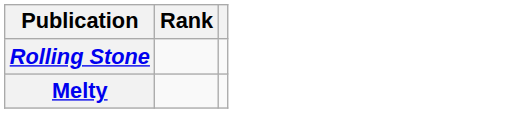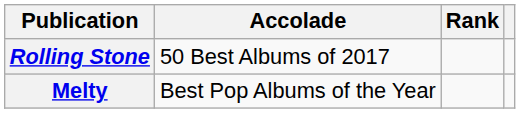 <table class="wikitable unsortable plainrowheaders">
 <tr>
 <th>Publication</th>
+<th>Accolade</th>
 <th>Rank</th>
 <th class="unsortable"></th>
 </tr>
 <tr>
 <th scope="row"><em><a href='#'>Rolling Stone</a></em></th>
+<td>50 Best Albums of 2017</td>
 <td></td>
 <td></td>
 </tr>
 <tr>
 <th scope="row"><a href='#'>Melty</a></th>
+<td>Best Pop Albums of the Year</td>
 <td></td>
 <td></td>
 </tr>
 </table>
